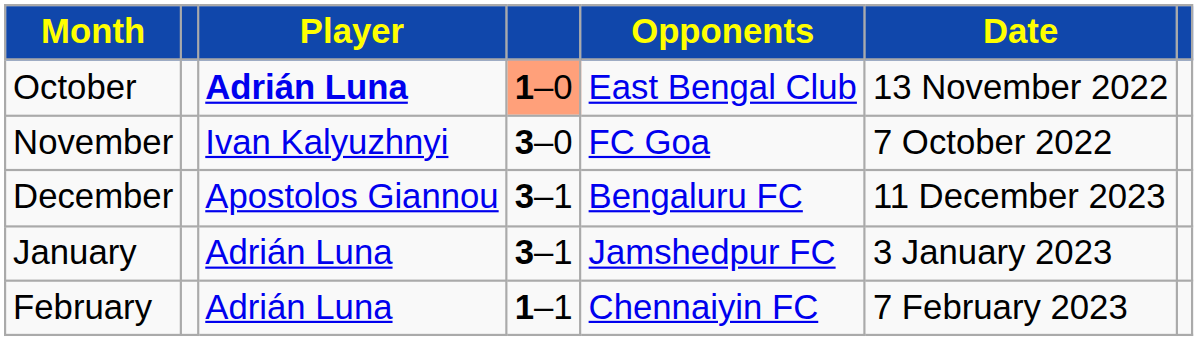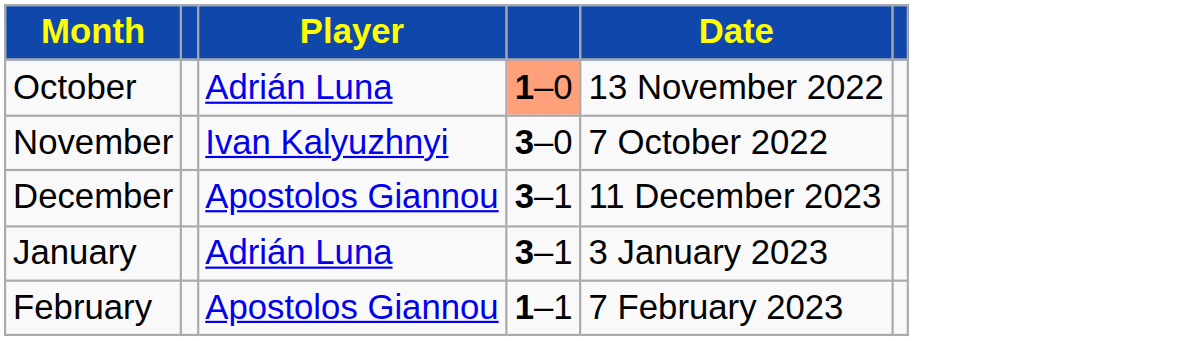 <table class="wikitable" style="text-align:left">
 <tr>
 <td style="background:#1047AB; color:#FFFF00; text-align:center;"><strong>Month</strong></td>
 <td style="background:#1047AB; color:#FFFF00; text-align:center;"><strong></strong></td>
 <td style="background:#1047AB; color:#FFFF00; text-align:center;"><strong>Player</strong></td>
 <td style="background:#1047AB; color:#FFFF00; text-align:center;"><strong></strong></td>
-<td style="background:#1047AB; color:#FFFF00; text-align:center;"><strong>Opponents</strong></td>
 <td style="background:#1047AB; color:#FFFF00; text-align:center;"><strong>Date</strong></td>
 <td style="background:#1047AB; color:#FFFF00; text-align:center;"><strong></strong></td>
 </tr>
 <tr>
 <td>October</td>
 <td></td>
-<td><strong><a href='#'>Adrián Luna</a></strong></td>
+<td><a href='#'>Adrián Luna</a></td>
 <td style="background: lightsalmon;"><strong>1</strong>–0</td>
-<td><a href='#'>East Bengal Club</a></td>
 <td>13 November 2022</td>
 <td></td>
 </tr>
 <tr>
 <td>November</td>
 <td></td>
 <td><a href='#'>Ivan Kalyuzhnyi</a></td>
 <td><strong>3</strong>–0</td>
-<td><a href='#'>FC Goa</a></td>
 <td>7 October 2022</td>
 <td></td>
 </tr>
 <tr>
 <td>December</td>
 <td></td>
 <td><a href='#'>Apostolos Giannou</a></td>
 <td><strong>3</strong>–1</td>
-<td><a href='#'>Bengaluru FC</a></td>
 <td>11 December 2023</td>
 <td></td>
 </tr>
 <tr>
 <td>January</td>
 <td></td>
 <td><a href='#'>Adrián Luna</a></td>
 <td><strong>3</strong>–1</td>
-<td><a href='#'>Jamshedpur FC</a></td>
 <td>3 January 2023</td>
 <td></td>
 </tr>
 <tr>
 <td>February</td>
 <td></td>
-<td><a href='#'>Adrián Luna</a></td>
+<td><a href='#'>Apostolos Giannou</a></td>
 <td><strong>1</strong>–1</td>
-<td><a href='#'>Chennaiyin FC</a></td>
 <td>7 February 2023</td>
 <td></td>
 </tr>
 </table>
